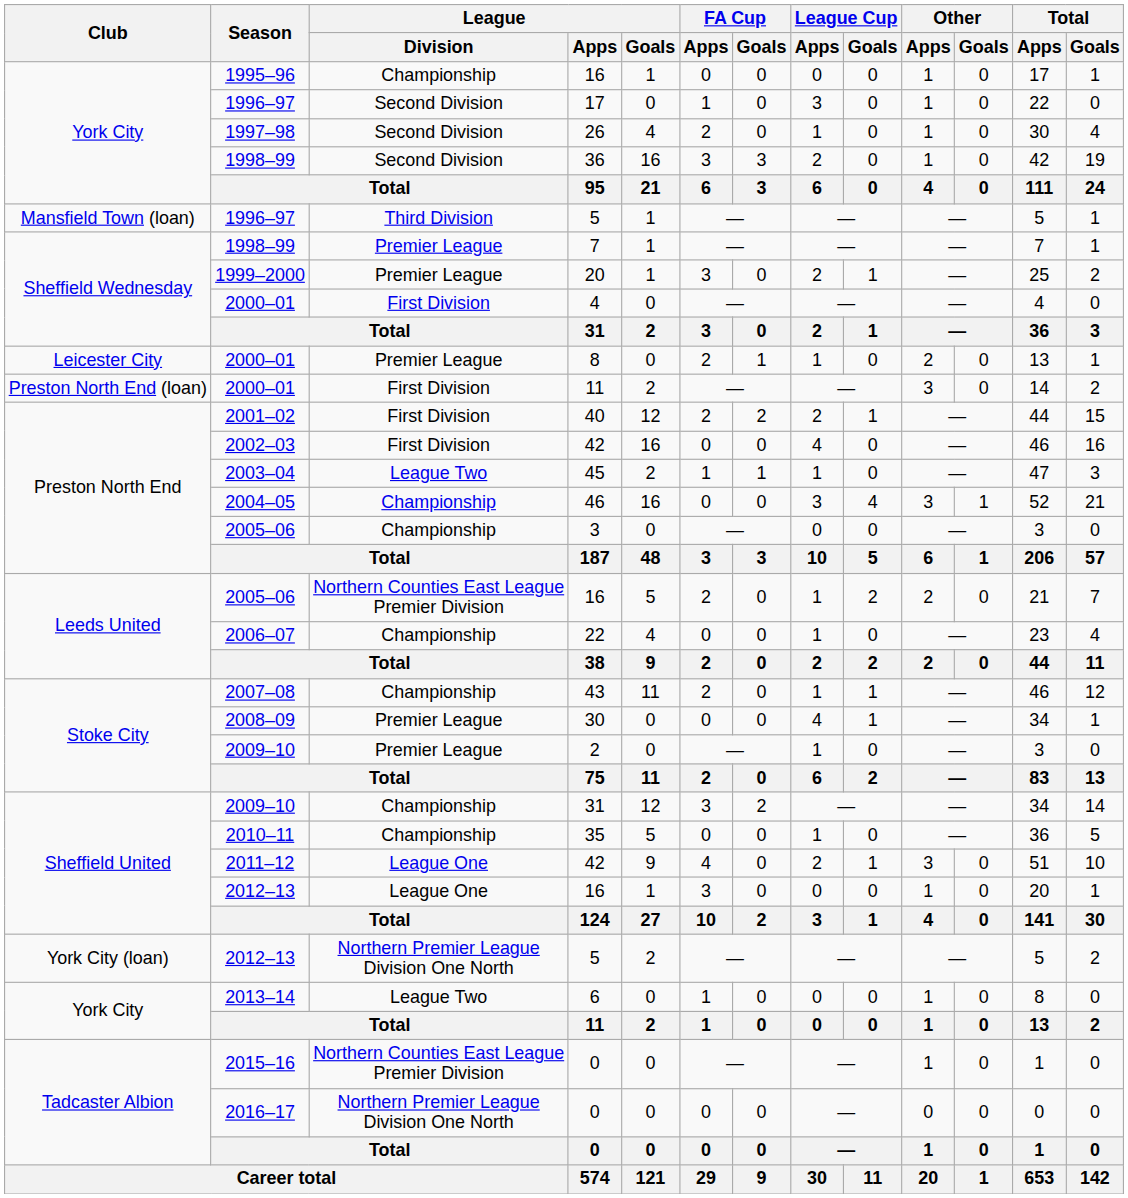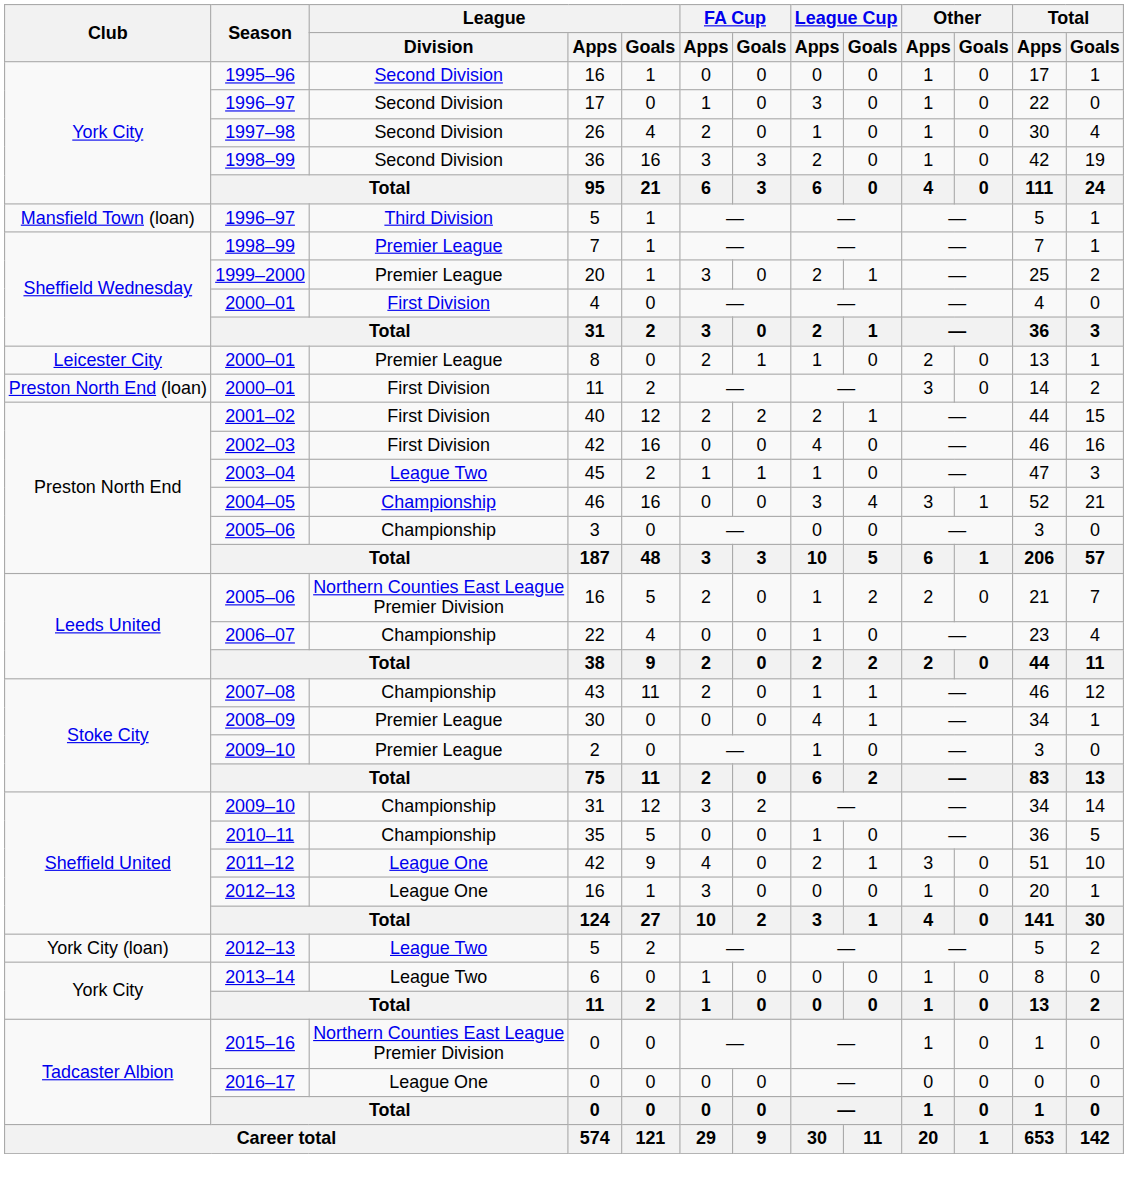 <table class=wikitable style=text-align:center>
 <tr>
 <th rowspan=2>Club</th>
 <th rowspan=2>Season</th>
 <th colspan=3>League</th>
 <th colspan=2><a href='#'>FA Cup</a></th>
 <th colspan=2><a href='#'>League Cup</a></th>
 <th colspan=2>Other</th>
 <th colspan=2>Total</th>
 </tr>
 <tr>
 <th>Division</th>
 <th>Apps</th>
 <th>Goals</th>
 <th>Apps</th>
 <th>Goals</th>
 <th>Apps</th>
 <th>Goals</th>
 <th>Apps</th>
 <th>Goals</th>
 <th>Apps</th>
 <th>Goals</th>
 </tr>
 <tr>
 <td rowspan=5><a href='#'>York City</a></td>
 <td><a href='#'>1995–96</a></td>
-<td>Championship</td>
+<td><a href='#'>Second Division</a></td>
 <td>16</td>
 <td>1</td>
 <td>0</td>
 <td>0</td>
 <td>0</td>
 <td>0</td>
 <td>1</td>
 <td>0</td>
 <td>17</td>
 <td>1</td>
 </tr>
 <tr>
 <td><a href='#'>1996–97</a></td>
 <td>Second Division</td>
 <td>17</td>
 <td>0</td>
 <td>1</td>
 <td>0</td>
 <td>3</td>
 <td>0</td>
 <td>1</td>
 <td>0</td>
 <td>22</td>
 <td>0</td>
 </tr>
 <tr>
 <td><a href='#'>1997–98</a></td>
 <td>Second Division</td>
 <td>26</td>
 <td>4</td>
 <td>2</td>
 <td>0</td>
 <td>1</td>
 <td>0</td>
 <td>1</td>
 <td>0</td>
 <td>30</td>
 <td>4</td>
 </tr>
 <tr>
 <td><a href='#'>1998–99</a></td>
 <td>Second Division</td>
 <td>36</td>
 <td>16</td>
 <td>3</td>
 <td>3</td>
 <td>2</td>
 <td>0</td>
 <td>1</td>
 <td>0</td>
 <td>42</td>
 <td>19</td>
 </tr>
 <tr>
 <th colspan=2>Total</th>
 <th>95</th>
 <th>21</th>
 <th>6</th>
 <th>3</th>
 <th>6</th>
 <th>0</th>
 <th>4</th>
 <th>0</th>
 <th>111</th>
 <th>24</th>
 </tr>
 <tr>
 <td><a href='#'>Mansfield Town</a> (loan)</td>
 <td><a href='#'>1996–97</a></td>
 <td><a href='#'>Third Division</a></td>
 <td>5</td>
 <td>1</td>
 <td colspan=2>—</td>
 <td colspan=2>—</td>
 <td colspan=2>—</td>
 <td>5</td>
 <td>1</td>
 </tr>
 <tr>
 <td rowspan=4><a href='#'>Sheffield Wednesday</a></td>
 <td><a href='#'>1998–99</a></td>
 <td><a href='#'>Premier League</a></td>
 <td>7</td>
 <td>1</td>
 <td colspan=2>—</td>
 <td colspan=2>—</td>
 <td colspan=2>—</td>
 <td>7</td>
 <td>1</td>
 </tr>
 <tr>
 <td><a href='#'>1999–2000</a></td>
 <td>Premier League</td>
 <td>20</td>
 <td>1</td>
 <td>3</td>
 <td>0</td>
 <td>2</td>
 <td>1</td>
 <td colspan=2>—</td>
 <td>25</td>
 <td>2</td>
 </tr>
 <tr>
 <td><a href='#'>2000–01</a></td>
 <td><a href='#'>First Division</a></td>
 <td>4</td>
 <td>0</td>
 <td colspan=2>—</td>
 <td colspan=2>—</td>
 <td colspan=2>—</td>
 <td>4</td>
 <td>0</td>
 </tr>
 <tr>
 <th colspan=2>Total</th>
 <th>31</th>
 <th>2</th>
 <th>3</th>
 <th>0</th>
 <th>2</th>
 <th>1</th>
 <th colspan=2>—</th>
 <th>36</th>
 <th>3</th>
 </tr>
 <tr>
 <td><a href='#'>Leicester City</a></td>
 <td><a href='#'>2000–01</a></td>
 <td>Premier League</td>
 <td>8</td>
 <td>0</td>
 <td>2</td>
 <td>1</td>
 <td>1</td>
 <td>0</td>
 <td>2</td>
 <td>0</td>
 <td>13</td>
 <td>1</td>
 </tr>
 <tr>
 <td><a href='#'>Preston North End</a> (loan)</td>
 <td><a href='#'>2000–01</a></td>
 <td>First Division</td>
 <td>11</td>
 <td>2</td>
 <td colspan=2>—</td>
 <td colspan=2>—</td>
 <td>3</td>
 <td>0</td>
 <td>14</td>
 <td>2</td>
 </tr>
 <tr>
 <td rowspan=6>Preston North End</td>
 <td><a href='#'>2001–02</a></td>
 <td>First Division</td>
 <td>40</td>
 <td>12</td>
 <td>2</td>
 <td>2</td>
 <td>2</td>
 <td>1</td>
 <td colspan=2>—</td>
 <td>44</td>
 <td>15</td>
 </tr>
 <tr>
 <td><a href='#'>2002–03</a></td>
 <td>First Division</td>
 <td>42</td>
 <td>16</td>
 <td>0</td>
 <td>0</td>
 <td>4</td>
 <td>0</td>
 <td colspan=2>—</td>
 <td>46</td>
 <td>16</td>
 </tr>
 <tr>
 <td><a href='#'>2003–04</a></td>
 <td><a href='#'>League Two</a></td>
 <td>45</td>
 <td>2</td>
 <td>1</td>
 <td>1</td>
 <td>1</td>
 <td>0</td>
 <td colspan=2>—</td>
 <td>47</td>
 <td>3</td>
 </tr>
 <tr>
 <td><a href='#'>2004–05</a></td>
 <td><a href='#'>Championship</a></td>
 <td>46</td>
 <td>16</td>
 <td>0</td>
 <td>0</td>
 <td>3</td>
 <td>4</td>
 <td>3</td>
 <td>1</td>
 <td>52</td>
 <td>21</td>
 </tr>
 <tr>
 <td><a href='#'>2005–06</a></td>
 <td>Championship</td>
 <td>3</td>
 <td>0</td>
 <td colspan=2>—</td>
 <td>0</td>
 <td>0</td>
 <td colspan=2>—</td>
 <td>3</td>
 <td>0</td>
 </tr>
 <tr>
 <th colspan=2>Total</th>
 <th>187</th>
 <th>48</th>
 <th>3</th>
 <th>3</th>
 <th>10</th>
 <th>5</th>
 <th>6</th>
 <th>1</th>
 <th>206</th>
 <th>57</th>
 </tr>
 <tr>
 <td rowspan=3><a href='#'>Leeds United</a></td>
 <td><a href='#'>2005–06</a></td>
 <td><a href='#'>Northern Counties East League</a><br>Premier Division</td>
 <td>16</td>
 <td>5</td>
 <td>2</td>
 <td>0</td>
 <td>1</td>
 <td>2</td>
 <td>2</td>
 <td>0</td>
 <td>21</td>
 <td>7</td>
 </tr>
 <tr>
 <td><a href='#'>2006–07</a></td>
 <td>Championship</td>
 <td>22</td>
 <td>4</td>
 <td>0</td>
 <td>0</td>
 <td>1</td>
 <td>0</td>
 <td colspan=2>—</td>
 <td>23</td>
 <td>4</td>
 </tr>
 <tr>
 <th colspan=2>Total</th>
 <th>38</th>
 <th>9</th>
 <th>2</th>
 <th>0</th>
 <th>2</th>
 <th>2</th>
 <th>2</th>
 <th>0</th>
 <th>44</th>
 <th>11</th>
 </tr>
 <tr>
 <td rowspan=4><a href='#'>Stoke City</a></td>
 <td><a href='#'>2007–08</a></td>
 <td>Championship</td>
 <td>43</td>
 <td>11</td>
 <td>2</td>
 <td>0</td>
 <td>1</td>
 <td>1</td>
 <td colspan=2>—</td>
 <td>46</td>
 <td>12</td>
 </tr>
 <tr>
 <td><a href='#'>2008–09</a></td>
 <td>Premier League</td>
 <td>30</td>
 <td>0</td>
 <td>0</td>
 <td>0</td>
 <td>4</td>
 <td>1</td>
 <td colspan=2>—</td>
 <td>34</td>
 <td>1</td>
 </tr>
 <tr>
 <td><a href='#'>2009–10</a></td>
 <td>Premier League</td>
 <td>2</td>
 <td>0</td>
 <td colspan=2>—</td>
 <td>1</td>
 <td>0</td>
 <td colspan=2>—</td>
 <td>3</td>
 <td>0</td>
 </tr>
 <tr>
 <th colspan=2>Total</th>
 <th>75</th>
 <th>11</th>
 <th>2</th>
 <th>0</th>
 <th>6</th>
 <th>2</th>
 <th colspan=2>—</th>
 <th>83</th>
 <th>13</th>
 </tr>
 <tr>
 <td rowspan=5><a href='#'>Sheffield United</a></td>
 <td><a href='#'>2009–10</a></td>
 <td>Championship</td>
 <td>31</td>
 <td>12</td>
 <td>3</td>
 <td>2</td>
 <td colspan=2>—</td>
 <td colspan=2>—</td>
 <td>34</td>
 <td>14</td>
 </tr>
 <tr>
 <td><a href='#'>2010–11</a></td>
 <td>Championship</td>
 <td>35</td>
 <td>5</td>
 <td>0</td>
 <td>0</td>
 <td>1</td>
 <td>0</td>
 <td colspan=2>—</td>
 <td>36</td>
 <td>5</td>
 </tr>
 <tr>
 <td><a href='#'>2011–12</a></td>
 <td><a href='#'>League One</a></td>
 <td>42</td>
 <td>9</td>
 <td>4</td>
 <td>0</td>
 <td>2</td>
 <td>1</td>
 <td>3</td>
 <td>0</td>
 <td>51</td>
 <td>10</td>
 </tr>
 <tr>
 <td><a href='#'>2012–13</a></td>
 <td>League One</td>
 <td>16</td>
 <td>1</td>
 <td>3</td>
 <td>0</td>
 <td>0</td>
 <td>0</td>
 <td>1</td>
 <td>0</td>
 <td>20</td>
 <td>1</td>
 </tr>
 <tr>
 <th colspan=2>Total</th>
 <th>124</th>
 <th>27</th>
 <th>10</th>
 <th>2</th>
 <th>3</th>
 <th>1</th>
 <th>4</th>
 <th>0</th>
 <th>141</th>
 <th>30</th>
 </tr>
 <tr>
 <td>York City (loan)</td>
 <td><a href='#'>2012–13</a></td>
-<td><a href='#'>Northern Premier League</a><br>Division One North</td>
+<td><a href='#'>League Two</a></td>
 <td>5</td>
 <td>2</td>
 <td colspan=2>—</td>
 <td colspan=2>—</td>
 <td colspan=2>—</td>
 <td>5</td>
 <td>2</td>
 </tr>
 <tr>
 <td rowspan=2>York City</td>
 <td><a href='#'>2013–14</a></td>
 <td>League Two</td>
 <td>6</td>
 <td>0</td>
 <td>1</td>
 <td>0</td>
 <td>0</td>
 <td>0</td>
 <td>1</td>
 <td>0</td>
 <td>8</td>
 <td>0</td>
 </tr>
 <tr>
 <th colspan=2>Total</th>
 <th>11</th>
 <th>2</th>
 <th>1</th>
 <th>0</th>
 <th>0</th>
 <th>0</th>
 <th>1</th>
 <th>0</th>
 <th>13</th>
 <th>2</th>
 </tr>
 <tr>
 <td rowspan=3><a href='#'>Tadcaster Albion</a></td>
 <td><a href='#'>2015–16</a></td>
 <td><a href='#'>Northern Counties East League</a><br>Premier Division</td>
 <td>0</td>
 <td>0</td>
 <td colspan=2>—</td>
 <td colspan=2>—</td>
 <td>1</td>
 <td>0</td>
 <td>1</td>
 <td>0</td>
 </tr>
 <tr>
 <td><a href='#'>2016–17</a></td>
-<td><a href='#'>Northern Premier League</a><br>Division One North</td>
+<td>League One</td>
 <td>0</td>
 <td>0</td>
 <td>0</td>
 <td>0</td>
 <td colspan=2>—</td>
 <td>0</td>
 <td>0</td>
 <td>0</td>
 <td>0</td>
 </tr>
 <tr>
 <th colspan=2>Total</th>
 <th>0</th>
 <th>0</th>
 <th>0</th>
 <th>0</th>
 <th colspan=2>—</th>
 <th>1</th>
 <th>0</th>
 <th>1</th>
 <th>0</th>
 </tr>
 <tr>
 <th colspan=3>Career total</th>
 <th>574</th>
 <th>121</th>
 <th>29</th>
 <th>9</th>
 <th>30</th>
 <th>11</th>
 <th>20</th>
 <th>1</th>
 <th>653</th>
 <th>142</th>
 </tr>
 </table>
